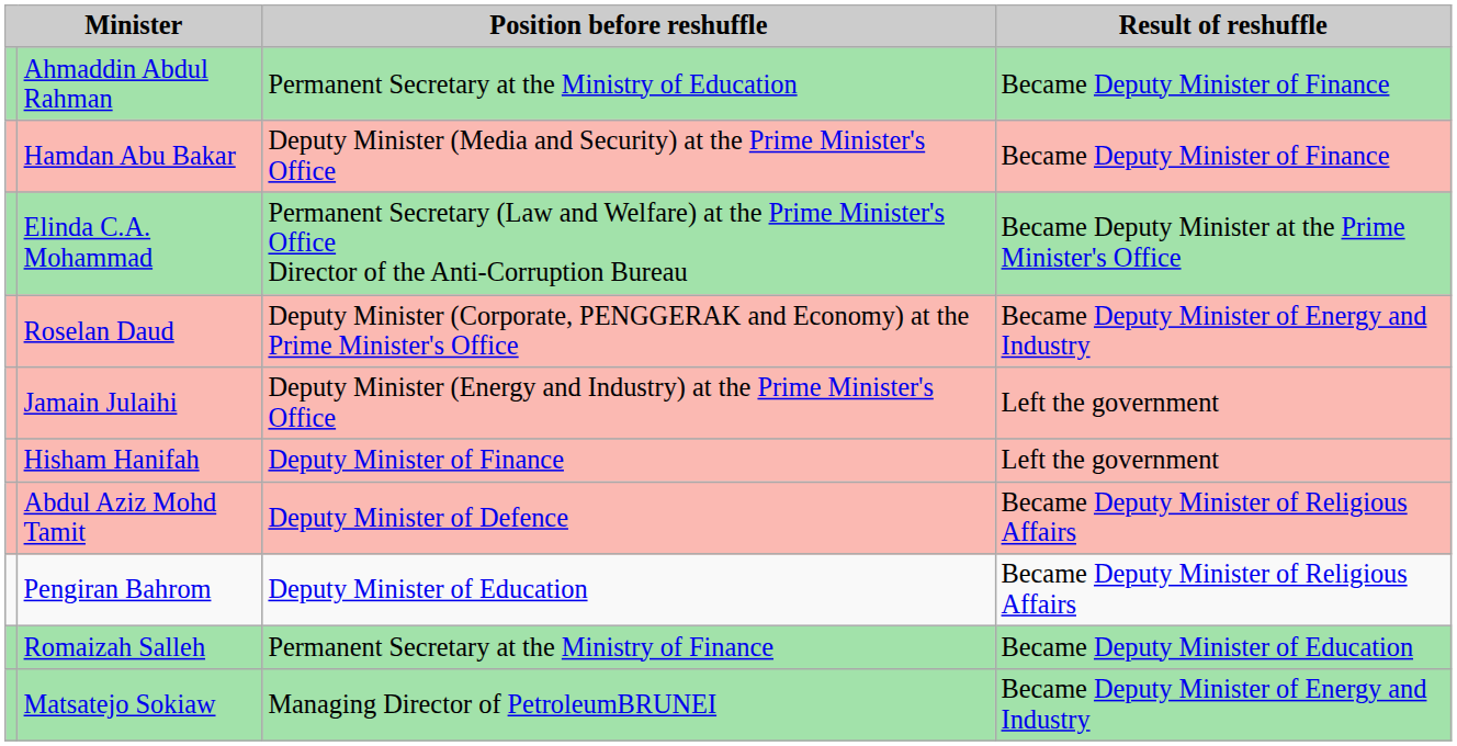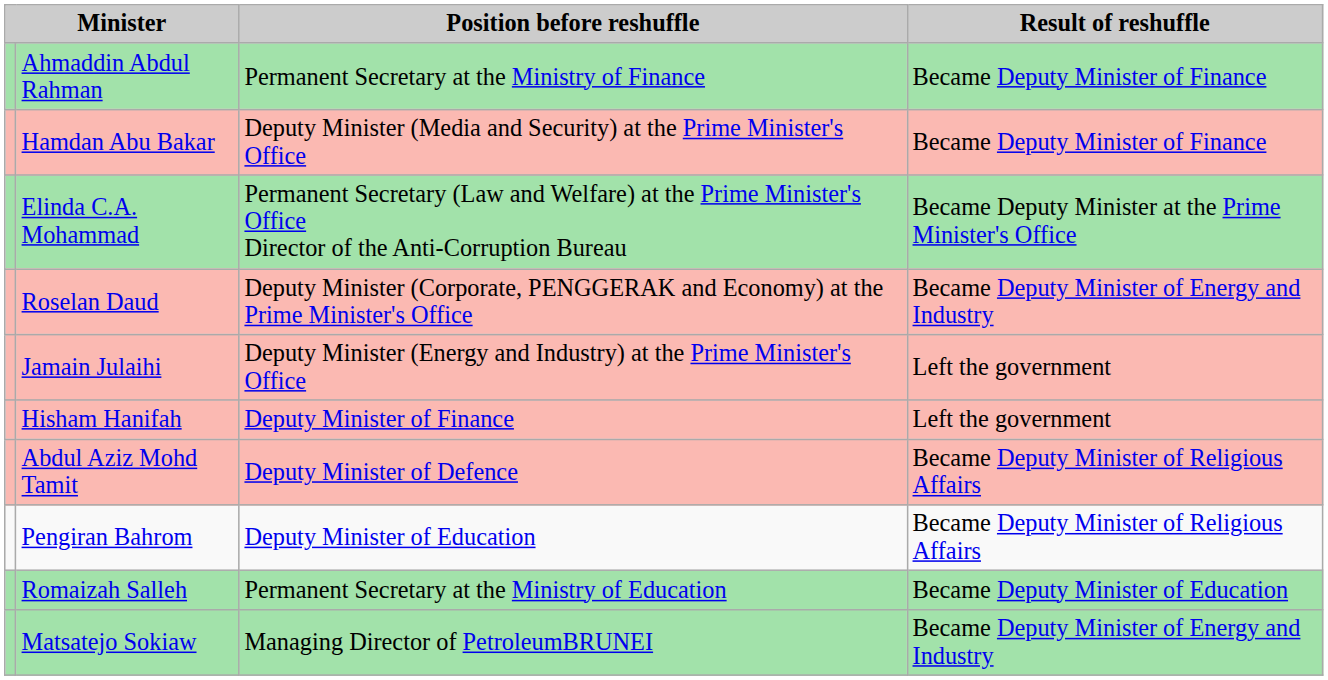 <table class="wikitable">
 <tr>
 <th scope="col" style="background:#ccc;" colspan=2>Minister</th>
 <th scope="col" style="background:#ccc;">Position before reshuffle</th>
 <th scope="col" style="background:#ccc;">Result of reshuffle</th>
 </tr>
 <tr style="background:#A2E2AA;" colspan="4" |>
 <td></td>
 <td><a href='#'>Ahmaddin Abdul Rahman</a></td>
-<td>Permanent Secretary at the <a href='#'>Ministry of Education</a></td>
+<td>Permanent Secretary at the <a href='#'>Ministry of Finance</a></td>
 <td>Became <a href='#'>Deputy Minister of Finance</a></td>
 </tr>
 <tr style="background:#FBB9B2;" colspan="4" |>
 <td></td>
 <td><a href='#'>Hamdan Abu Bakar</a></td>
 <td>Deputy Minister (Media and Security) at the <a href='#'>Prime Minister's Office</a></td>
 <td>Became <a href='#'>Deputy Minister of Finance</a></td>
 </tr>
 <tr style="background:#A2E2AA;" colspan="4" |>
 <td></td>
 <td><a href='#'>Elinda C.A. Mohammad</a></td>
 <td>Permanent Secretary (Law and Welfare) at the <a href='#'>Prime Minister's Office</a><br>Director of the Anti-Corruption Bureau</td>
 <td>Became Deputy Minister at the <a href='#'>Prime Minister's Office</a></td>
 </tr>
 <tr style="background:#FBB9B2;" colspan="4" |>
 <td></td>
 <td><a href='#'>Roselan Daud</a></td>
 <td>Deputy Minister (Corporate, PENGGERAK and Economy) at the <a href='#'>Prime Minister's Office</a></td>
 <td>Became <a href='#'>Deputy Minister of Energy and Industry</a></td>
 </tr>
 <tr style="background:#FBB9B2;" colspan="4" |>
 <td></td>
 <td><a href='#'>Jamain Julaihi</a></td>
 <td>Deputy Minister (Energy and Industry) at the <a href='#'>Prime Minister's Office</a></td>
 <td>Left the government</td>
 </tr>
 <tr style="background:#FBB9B2;" colspan="4" |>
 <td></td>
 <td><a href='#'>Hisham Hanifah</a></td>
 <td><a href='#'>Deputy Minister of Finance</a></td>
 <td>Left the government</td>
 </tr>
 <tr style="background:#FBB9B2;" colspan="4" |>
 <td></td>
 <td><a href='#'>Abdul Aziz Mohd Tamit</a></td>
 <td><a href='#'>Deputy Minister of Defence</a></td>
 <td>Became <a href='#'>Deputy Minister of Religious Affairs</a></td>
 </tr>
 <tr>
 <td></td>
 <td><a href='#'>Pengiran Bahrom</a></td>
 <td><a href='#'>Deputy Minister of Education</a></td>
 <td>Became <a href='#'>Deputy Minister of Religious Affairs</a></td>
 </tr>
 <tr style="background:#A2E2AA;" colspan="4" |>
 <td></td>
 <td><a href='#'>Romaizah Salleh</a></td>
-<td>Permanent Secretary at the <a href='#'>Ministry of Finance</a></td>
+<td>Permanent Secretary at the <a href='#'>Ministry of Education</a></td>
 <td>Became <a href='#'>Deputy Minister of Education</a></td>
 </tr>
 <tr style="background:#A2E2AA;" colspan="4" |>
 <td></td>
 <td><a href='#'>Matsatejo Sokiaw</a></td>
 <td>Managing Director of <a href='#'>PetroleumBRUNEI</a></td>
 <td>Became <a href='#'>Deputy Minister of Energy and Industry</a></td>
 </tr>
 </table>
